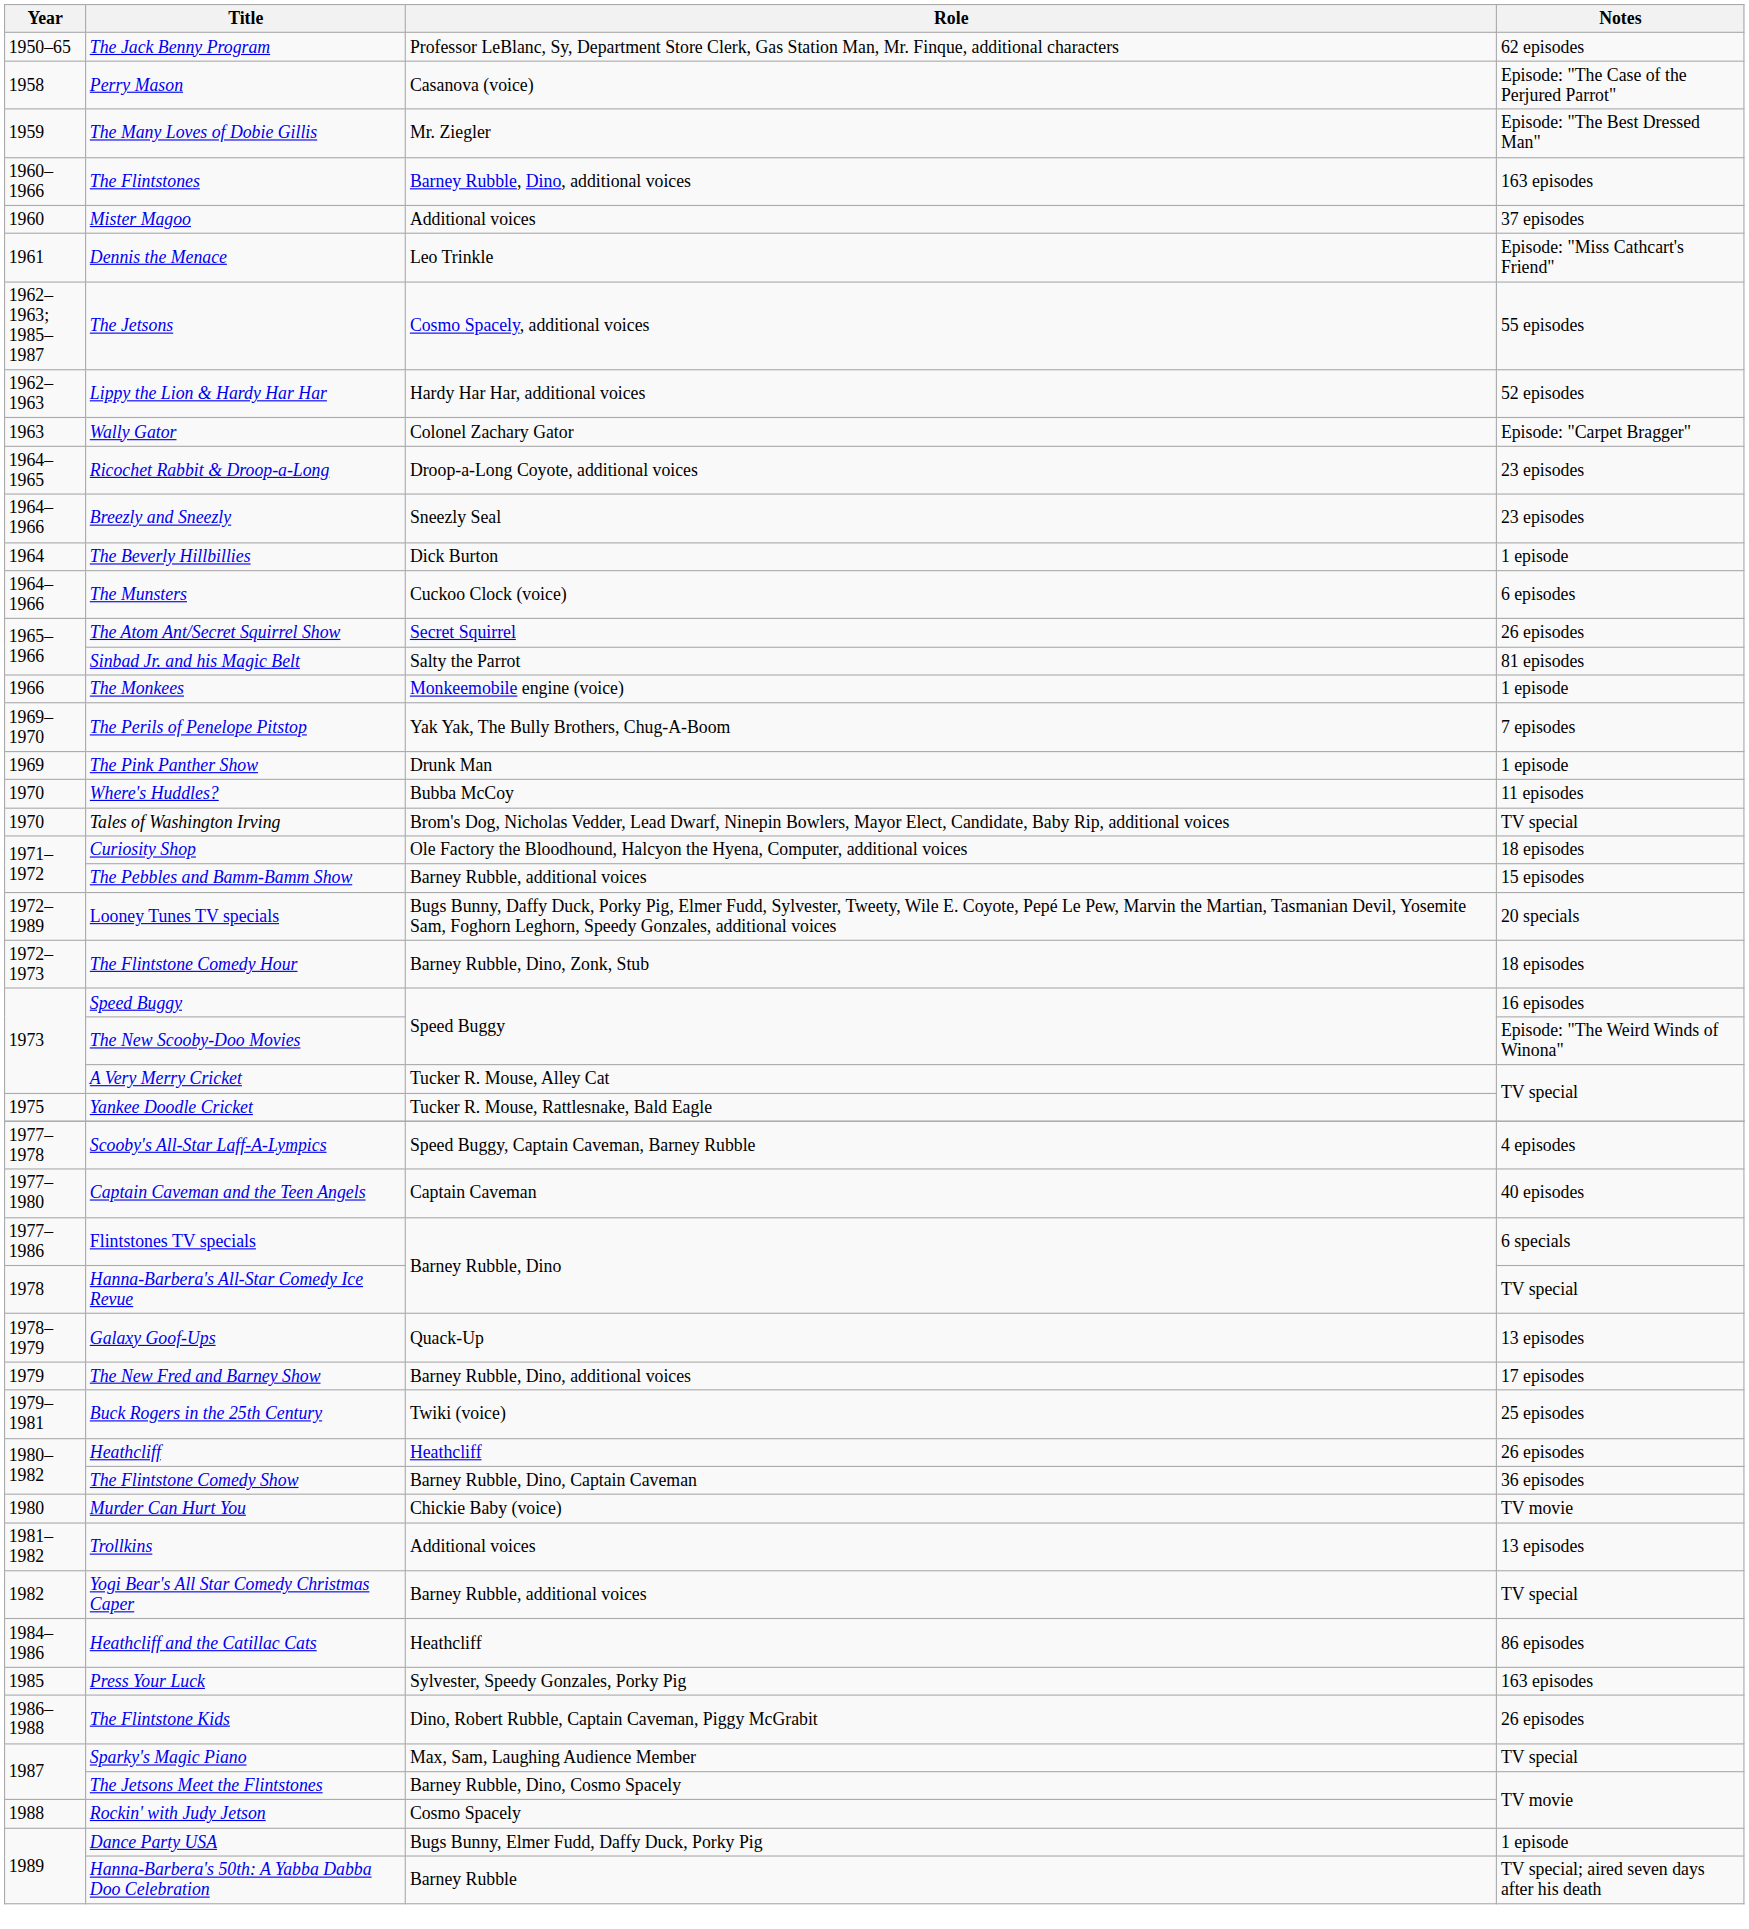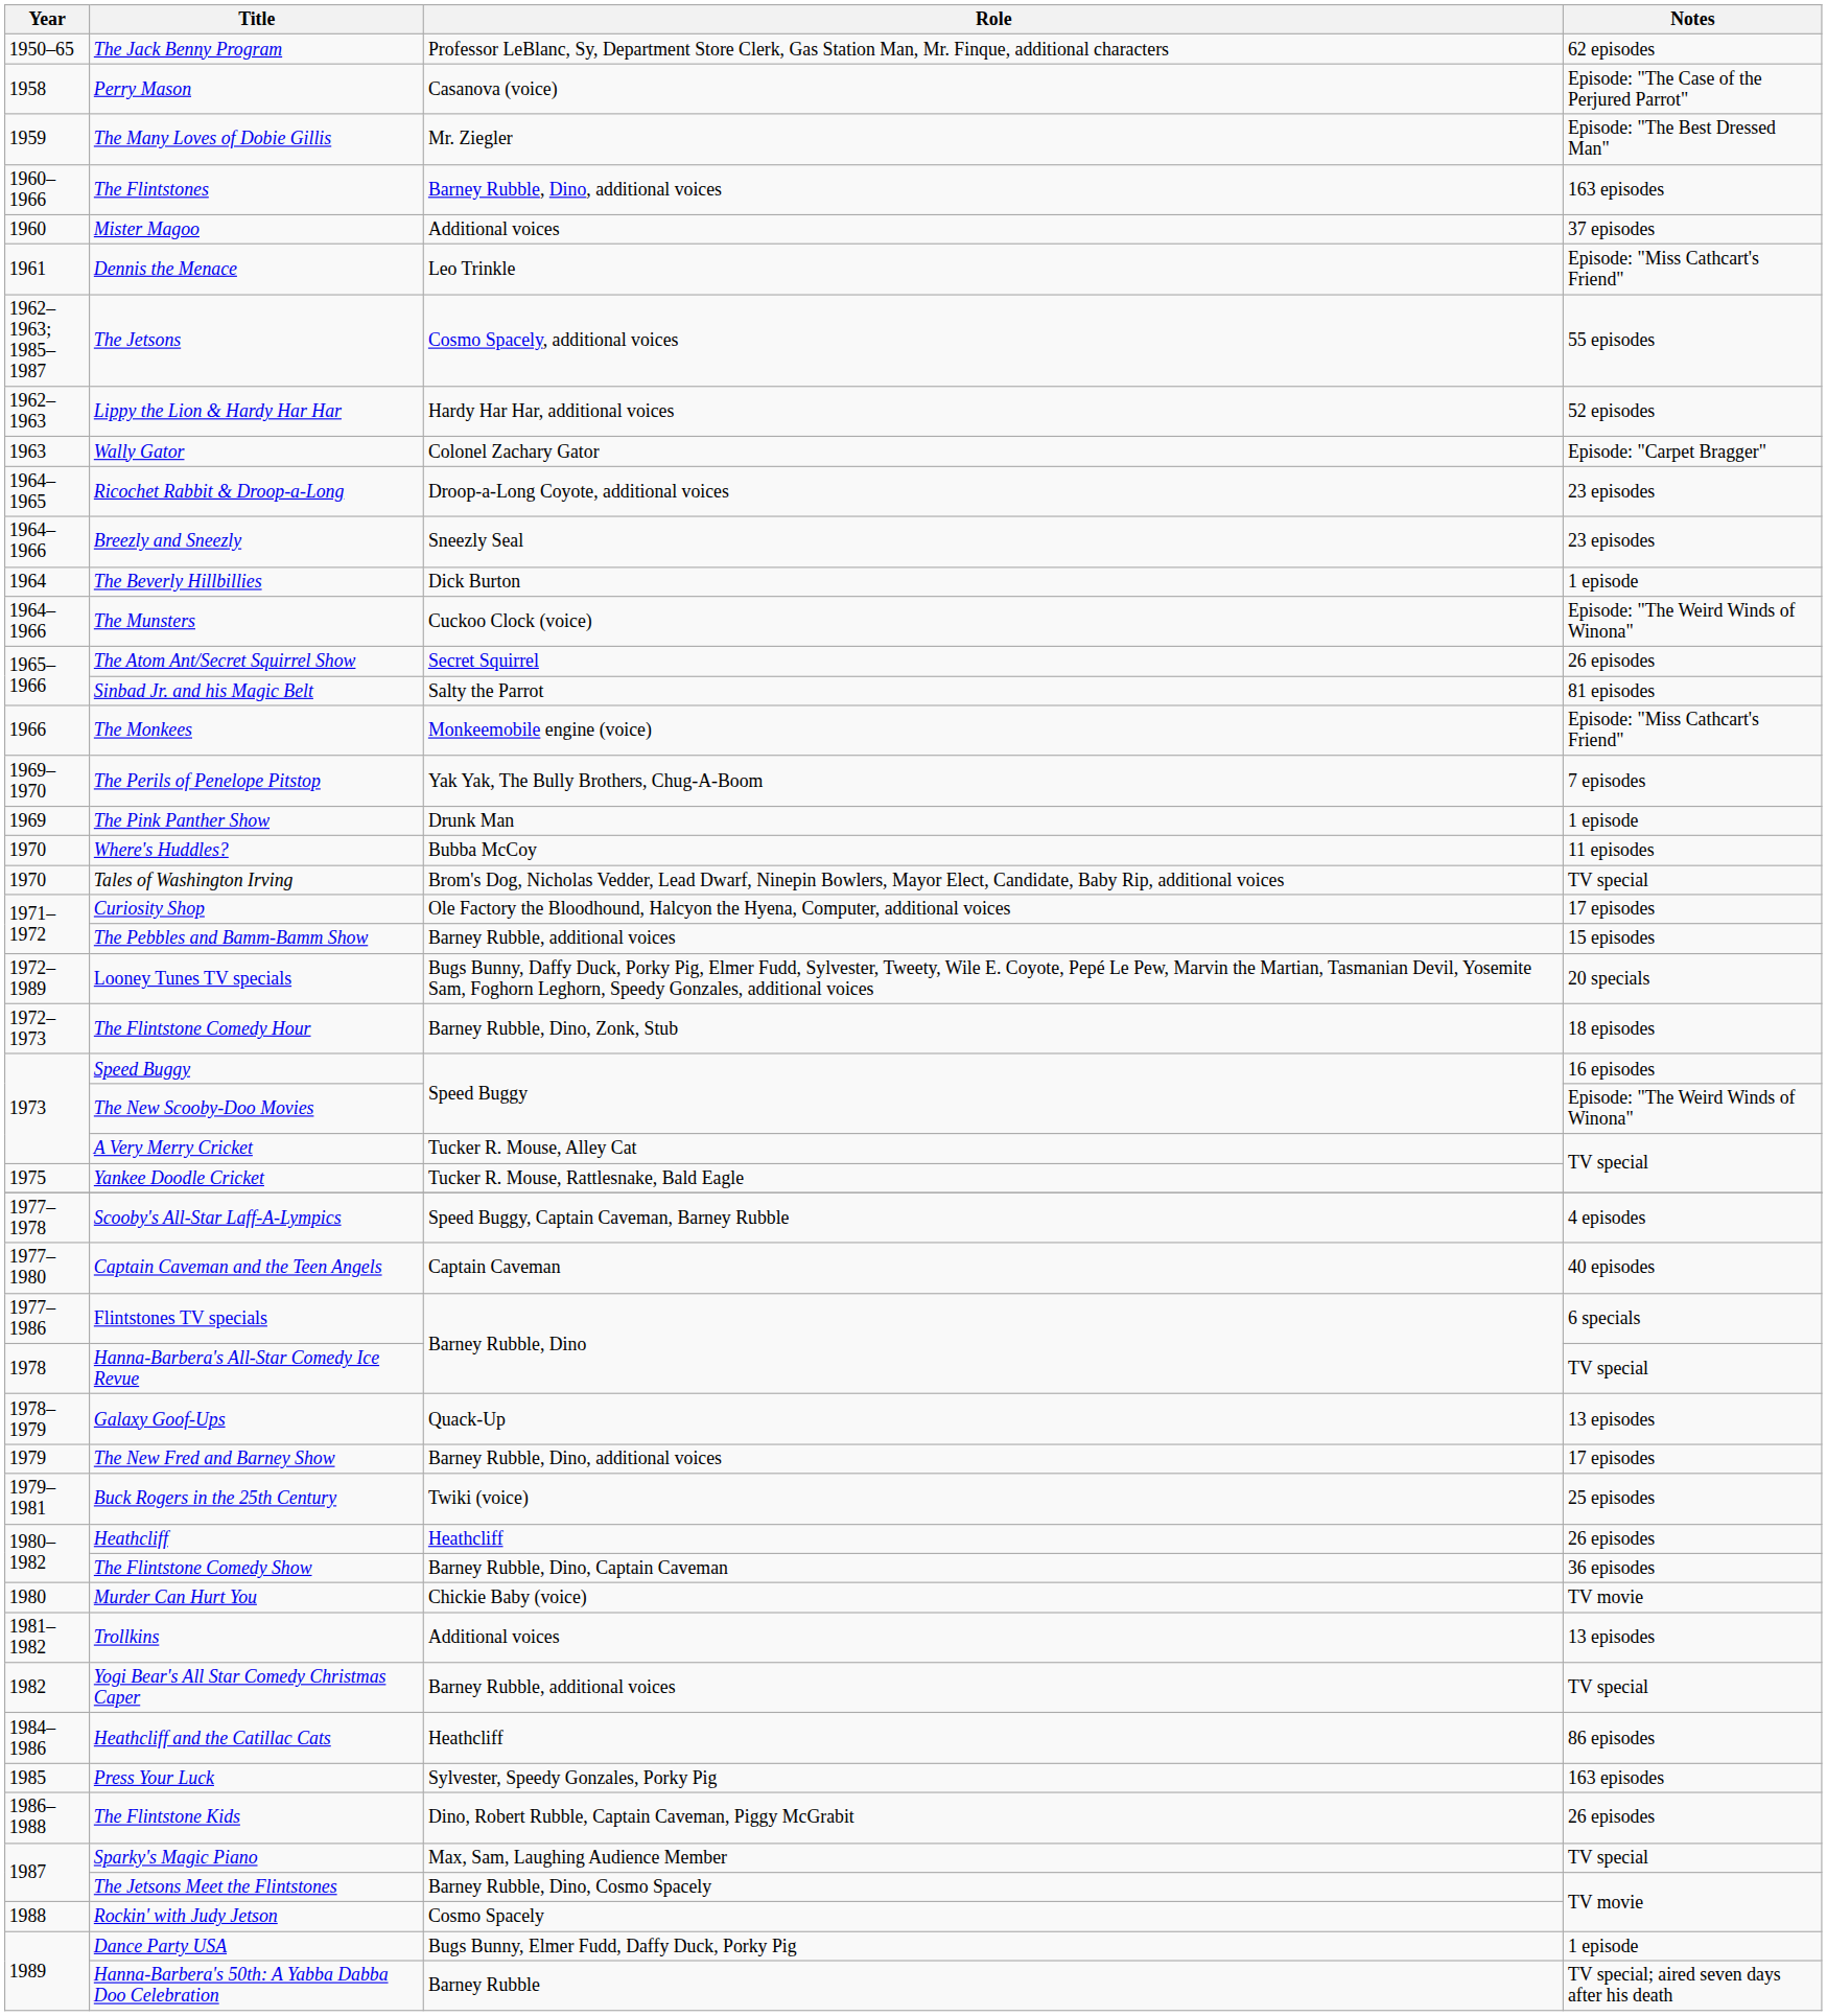 <table class="wikitable">
 <tr>
 <th>Year</th>
 <th>Title</th>
 <th>Role</th>
 <th>Notes</th>
 </tr>
 <tr>
 <td>1950–65</td>
 <td><em><a href='#'>The Jack Benny Program</a></em></td>
 <td>Professor LeBlanc, Sy, Department Store Clerk, Gas Station Man, Mr. Finque, additional characters</td>
 <td>62 episodes</td>
 </tr>
 <tr>
 <td>1958</td>
 <td><em><a href='#'>Perry Mason</a></em></td>
 <td>Casanova (voice)</td>
 <td>Episode: "The Case of the Perjured Parrot"</td>
 </tr>
 <tr>
 <td>1959</td>
 <td><em><a href='#'>The Many Loves of Dobie Gillis</a></em></td>
 <td>Mr. Ziegler</td>
 <td>Episode: "The Best Dressed Man"</td>
 </tr>
 <tr>
 <td>1960–1966</td>
 <td><em><a href='#'>The Flintstones</a></em></td>
 <td><a href='#'>Barney Rubble</a>, <a href='#'>Dino</a>, additional voices</td>
 <td>163 episodes</td>
 </tr>
 <tr>
 <td>1960</td>
 <td><em><a href='#'>Mister Magoo</a></em></td>
 <td>Additional voices</td>
 <td>37 episodes</td>
 </tr>
 <tr>
 <td>1961</td>
 <td><em><a href='#'>Dennis the Menace</a></em></td>
 <td>Leo Trinkle</td>
 <td>Episode: "Miss Cathcart's Friend"</td>
 </tr>
 <tr>
 <td>1962–1963;<br>1985–1987</td>
 <td><em><a href='#'>The Jetsons</a></em></td>
 <td><a href='#'>Cosmo Spacely</a>, additional voices</td>
 <td>55 episodes</td>
 </tr>
 <tr>
 <td>1962–1963</td>
 <td><em><a href='#'>Lippy the Lion & Hardy Har Har</a></em></td>
 <td>Hardy Har Har, additional voices</td>
 <td>52 episodes</td>
 </tr>
 <tr>
 <td>1963</td>
 <td><em><a href='#'>Wally Gator</a></em></td>
 <td>Colonel Zachary Gator</td>
 <td>Episode: "Carpet Bragger"</td>
 </tr>
 <tr>
 <td>1964–1965</td>
 <td><em><a href='#'>Ricochet Rabbit & Droop-a-Long</a></em></td>
 <td>Droop-a-Long Coyote, additional voices</td>
 <td>23 episodes</td>
 </tr>
 <tr>
 <td>1964–1966</td>
 <td><em><a href='#'>Breezly and Sneezly</a></em></td>
 <td>Sneezly Seal</td>
 <td>23 episodes</td>
 </tr>
 <tr>
 <td>1964</td>
 <td><em><a href='#'>The Beverly Hillbillies</a></em></td>
 <td>Dick Burton</td>
 <td>1 episode</td>
 </tr>
 <tr>
 <td>1964–1966</td>
 <td><em><a href='#'>The Munsters</a></em></td>
 <td>Cuckoo Clock (voice)</td>
-<td>6 episodes</td>
+<td>Episode: "The Weird Winds of Winona"</td>
 </tr>
 <tr>
 <td rowspan="2">1965–1966</td>
 <td><em><a href='#'>The Atom Ant/Secret Squirrel Show</a></em></td>
 <td><a href='#'>Secret Squirrel</a></td>
 <td>26 episodes</td>
 </tr>
 <tr>
 <td><em><a href='#'>Sinbad Jr. and his Magic Belt</a></em></td>
 <td>Salty the Parrot</td>
 <td>81 episodes</td>
 </tr>
 <tr>
 <td>1966</td>
 <td><em><a href='#'>The Monkees</a></em></td>
 <td><a href='#'>Monkeemobile</a> engine (voice)</td>
-<td>1 episode</td>
+<td>Episode: "Miss Cathcart's Friend"</td>
 </tr>
 <tr>
 <td>1969–1970</td>
 <td><em><a href='#'>The Perils of Penelope Pitstop</a></em></td>
 <td>Yak Yak, The Bully Brothers, Chug-A-Boom</td>
 <td>7 episodes</td>
 </tr>
 <tr>
 <td>1969</td>
 <td><em><a href='#'>The Pink Panther Show</a></em></td>
 <td>Drunk Man</td>
 <td>1 episode</td>
 </tr>
 <tr>
 <td>1970</td>
 <td><em><a href='#'>Where's Huddles?</a></em></td>
 <td>Bubba McCoy</td>
 <td>11 episodes</td>
 </tr>
 <tr>
 <td>1970</td>
 <td><em>Tales of Washington Irving</em></td>
 <td>Brom's Dog, Nicholas Vedder, Lead Dwarf, Ninepin Bowlers, Mayor Elect, Candidate, Baby Rip, additional voices</td>
 <td>TV special</td>
 </tr>
 <tr>
 <td rowspan="2">1971–1972</td>
 <td><em><a href='#'>Curiosity Shop</a></em></td>
 <td>Ole Factory the Bloodhound, Halcyon the Hyena, Computer, additional voices</td>
-<td>18 episodes</td>
+<td>17 episodes</td>
 </tr>
 <tr>
 <td><em><a href='#'>The Pebbles and Bamm-Bamm Show</a></em></td>
 <td>Barney Rubble, additional voices</td>
 <td>15 episodes</td>
 </tr>
 <tr>
 <td>1972–1989</td>
 <td><a href='#'>Looney Tunes TV specials</a></td>
 <td>Bugs Bunny, Daffy Duck, Porky Pig, Elmer Fudd, Sylvester, Tweety, Wile E. Coyote, Pepé Le Pew, Marvin the Martian, Tasmanian Devil, Yosemite Sam, Foghorn Leghorn, Speedy Gonzales, additional voices</td>
 <td>20 specials</td>
 </tr>
 <tr>
 <td>1972–1973</td>
 <td><em><a href='#'>The Flintstone Comedy Hour</a></em></td>
 <td>Barney Rubble, Dino, Zonk, Stub</td>
 <td>18 episodes</td>
 </tr>
 <tr>
 <td rowspan="3">1973</td>
 <td><em><a href='#'>Speed Buggy</a></em></td>
 <td rowspan="2">Speed Buggy</td>
 <td>16 episodes</td>
 </tr>
 <tr>
 <td><em><a href='#'>The New Scooby-Doo Movies</a></em></td>
 <td>Episode: "The Weird Winds of Winona"</td>
 </tr>
 <tr>
 <td><em><a href='#'>A Very Merry Cricket</a></em></td>
 <td>Tucker R. Mouse, Alley Cat</td>
 <td rowspan="2">TV special</td>
 </tr>
 <tr>
 <td>1975</td>
 <td><em><a href='#'>Yankee Doodle Cricket</a></em></td>
 <td>Tucker R. Mouse, Rattlesnake, Bald Eagle</td>
 </tr>
 <tr>
 </tr>
 <tr>
 <td>1977–1978</td>
 <td><em><a href='#'>Scooby's All-Star Laff-A-Lympics</a></em></td>
 <td>Speed Buggy, Captain Caveman, Barney Rubble</td>
 <td>4 episodes</td>
 </tr>
 <tr>
 <td>1977–1980</td>
 <td><em><a href='#'>Captain Caveman and the Teen Angels</a></em></td>
 <td>Captain Caveman</td>
 <td>40 episodes</td>
 </tr>
 <tr>
 <td>1977–1986</td>
 <td><a href='#'>Flintstones TV specials</a></td>
 <td rowspan="2">Barney Rubble, Dino</td>
 <td>6 specials</td>
 </tr>
 <tr>
 <td>1978</td>
 <td><em><a href='#'>Hanna-Barbera's All-Star Comedy Ice Revue</a></em></td>
 <td>TV special</td>
 </tr>
 <tr>
 <td>1978–1979</td>
 <td><em><a href='#'>Galaxy Goof-Ups</a></em></td>
 <td>Quack-Up</td>
 <td>13 episodes</td>
 </tr>
 <tr>
 <td>1979</td>
 <td><em><a href='#'>The New Fred and Barney Show</a></em></td>
 <td>Barney Rubble, Dino, additional voices</td>
 <td>17 episodes</td>
 </tr>
 <tr>
 <td>1979–1981</td>
 <td><em><a href='#'>Buck Rogers in the 25th Century</a></em></td>
 <td>Twiki (voice)</td>
 <td>25 episodes</td>
 </tr>
 <tr>
 <td rowspan="2">1980–1982</td>
 <td><em><a href='#'>Heathcliff</a></em></td>
 <td><a href='#'>Heathcliff</a></td>
 <td>26 episodes</td>
 </tr>
 <tr>
 <td><em><a href='#'>The Flintstone Comedy Show</a></em></td>
 <td>Barney Rubble, Dino, Captain Caveman</td>
 <td>36 episodes</td>
 </tr>
 <tr>
 <td>1980</td>
 <td><em><a href='#'>Murder Can Hurt You</a></em></td>
 <td>Chickie Baby (voice)</td>
 <td>TV movie</td>
 </tr>
 <tr>
 <td>1981–1982</td>
 <td><em><a href='#'>Trollkins</a></em></td>
 <td>Additional voices</td>
 <td>13 episodes</td>
 </tr>
 <tr>
 <td>1982</td>
 <td><em><a href='#'>Yogi Bear's All Star Comedy Christmas Caper</a></em></td>
 <td>Barney Rubble, additional voices</td>
 <td>TV special</td>
 </tr>
 <tr>
 <td>1984–1986</td>
 <td><em><a href='#'>Heathcliff and the Catillac Cats</a></em></td>
 <td>Heathcliff</td>
 <td>86 episodes</td>
 </tr>
 <tr>
 <td>1985</td>
 <td><em><a href='#'>Press Your Luck</a></em></td>
 <td>Sylvester, Speedy Gonzales, Porky Pig</td>
 <td>163 episodes</td>
 </tr>
 <tr>
 <td>1986–1988</td>
 <td><em><a href='#'>The Flintstone Kids</a></em></td>
 <td>Dino, Robert Rubble, Captain Caveman, Piggy McGrabit</td>
 <td>26 episodes</td>
 </tr>
 <tr>
 <td rowspan="2">1987</td>
 <td><em><a href='#'>Sparky's Magic Piano</a></em></td>
 <td>Max, Sam, Laughing Audience Member</td>
 <td>TV special</td>
 </tr>
 <tr>
 <td><em><a href='#'>The Jetsons Meet the Flintstones</a></em></td>
 <td>Barney Rubble, Dino, Cosmo Spacely</td>
 <td rowspan="2">TV movie</td>
 </tr>
 <tr>
 <td>1988</td>
 <td><em><a href='#'>Rockin' with Judy Jetson</a></em></td>
 <td>Cosmo Spacely</td>
 </tr>
 <tr>
 <td rowspan="2">1989</td>
 <td><em><a href='#'>Dance Party USA</a></em></td>
 <td>Bugs Bunny, Elmer Fudd, Daffy Duck, Porky Pig</td>
 <td>1 episode</td>
 </tr>
 <tr>
 <td><em><a href='#'>Hanna-Barbera's 50th: A Yabba Dabba Doo Celebration</a></em></td>
 <td>Barney Rubble</td>
 <td>TV special; aired seven days after his death</td>
 </tr>
 </table>
